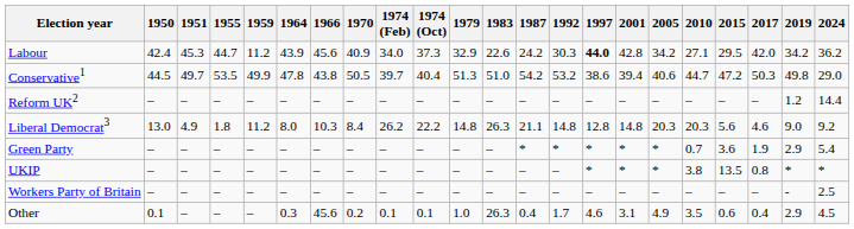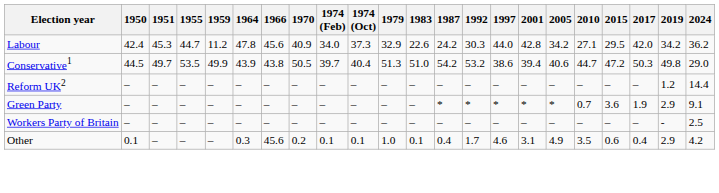 <table class="wikitable">
 <tr>
 <th>Election year</th>
 <th>1950</th>
 <th>1951</th>
 <th>1955</th>
 <th>1959</th>
 <th>1964</th>
 <th>1966</th>
 <th>1970</th>
 <th>1974<br>(Feb)</th>
 <th>1974<br>(Oct)</th>
 <th>1979</th>
 <th>1983</th>
 <th>1987</th>
 <th>1992</th>
 <th>1997</th>
 <th>2001</th>
 <th>2005</th>
 <th>2010</th>
 <th>2015</th>
 <th>2017</th>
 <th>2019</th>
 <th>2024</th>
 </tr>
 <tr>
 <td><a href='#'>Labour</a></td>
 <td>42.4</td>
 <td>45.3</td>
 <td>44.7</td>
 <td>11.2</td>
-<td>43.9</td>
+<td>47.8</td>
 <td>45.6</td>
 <td>40.9</td>
 <td>34.0</td>
 <td>37.3</td>
 <td>32.9</td>
 <td>22.6</td>
 <td>24.2</td>
 <td>30.3</td>
-<td><strong>44.0</strong></td>
+<td>44.0</td>
 <td>42.8</td>
 <td>34.2</td>
 <td>27.1</td>
 <td>29.5</td>
 <td>42.0</td>
 <td>34.2</td>
 <td>36.2</td>
 </tr>
 <tr>
 <td><a href='#'>Conservative</a><sup>1</sup></td>
 <td>44.5</td>
 <td>49.7</td>
 <td>53.5</td>
 <td>49.9</td>
-<td>47.8</td>
+<td>43.9</td>
 <td>43.8</td>
 <td>50.5</td>
 <td>39.7</td>
 <td>40.4</td>
 <td>51.3</td>
 <td>51.0</td>
 <td>54.2</td>
 <td>53.2</td>
 <td>38.6</td>
 <td>39.4</td>
 <td>40.6</td>
 <td>44.7</td>
 <td>47.2</td>
 <td>50.3</td>
 <td>49.8</td>
 <td>29.0</td>
 </tr>
 <tr>
 <td><a href='#'>Reform UK</a><sup>2</sup></td>
 <td>–</td>
 <td>–</td>
 <td>–</td>
 <td>–</td>
 <td>–</td>
 <td>–</td>
 <td>–</td>
 <td>–</td>
 <td>–</td>
 <td>–</td>
 <td>–</td>
 <td>–</td>
 <td>–</td>
 <td>–</td>
 <td>–</td>
 <td>–</td>
 <td>–</td>
 <td>–</td>
 <td>–</td>
 <td>1.2</td>
 <td>14.4</td>
 </tr>
 <tr>
-<td><a href='#'>Liberal Democrat</a><sup>3</sup></td>
-<td>13.0</td>
-<td>4.9</td>
-<td>1.8</td>
-<td>11.2</td>
-<td>8.0</td>
-<td>10.3</td>
-<td>8.4</td>
-<td>26.2</td>
-<td>22.2</td>
-<td>14.8</td>
-<td>26.3</td>
-<td>21.1</td>
-<td>14.8</td>
-<td>12.8</td>
-<td>14.8</td>
-<td>20.3</td>
-<td>20.3</td>
-<td>5.6</td>
-<td>4.6</td>
-<td>9.0</td>
-<td>9.2</td>
-</tr>
-<tr>
 <td><a href='#'>Green Party</a></td>
 <td>–</td>
 <td>–</td>
 <td>–</td>
 <td>–</td>
 <td>–</td>
 <td>–</td>
 <td>–</td>
 <td>–</td>
 <td>–</td>
 <td>–</td>
 <td>–</td>
 <td>*</td>
 <td>*</td>
 <td>*</td>
 <td>*</td>
 <td>*</td>
 <td>0.7</td>
 <td>3.6</td>
 <td>1.9</td>
 <td>2.9</td>
-<td>5.4</td>
-</tr>
-<tr>
-<td><a href='#'>UKIP</a></td>
-<td>–</td>
-<td>–</td>
-<td>–</td>
-<td>–</td>
-<td>–</td>
-<td>–</td>
-<td>–</td>
-<td>–</td>
-<td>–</td>
-<td>–</td>
-<td>–</td>
-<td>–</td>
-<td>–</td>
-<td>*</td>
-<td>*</td>
-<td>*</td>
-<td>3.8</td>
-<td>13.5</td>
-<td>0.8</td>
-<td>*</td>
-<td>*</td>
+<td>9.1</td>
 </tr>
 <tr>
 <td><a href='#'>Workers Party of Britain</a></td>
 <td>–</td>
 <td>–</td>
 <td>–</td>
 <td>–</td>
 <td>–</td>
 <td>–</td>
 <td>–</td>
 <td>–</td>
 <td>–</td>
 <td>–</td>
 <td>–</td>
 <td>–</td>
 <td>–</td>
 <td>–</td>
 <td>–</td>
 <td>–</td>
 <td>–</td>
 <td>–</td>
 <td>–</td>
 <td>-</td>
 <td>2.5</td>
 </tr>
 <tr>
 <td>Other</td>
 <td>0.1</td>
 <td>–</td>
 <td>–</td>
 <td>–</td>
 <td>0.3</td>
 <td>45.6</td>
 <td>0.2</td>
 <td>0.1</td>
 <td>0.1</td>
 <td>1.0</td>
-<td>26.3</td>
+<td>0.1</td>
 <td>0.4</td>
 <td>1.7</td>
 <td>4.6</td>
 <td>3.1</td>
 <td>4.9</td>
 <td>3.5</td>
 <td>0.6</td>
 <td>0.4</td>
 <td>2.9</td>
-<td>4.5</td>
+<td>4.2</td>
 </tr>
 </table>
